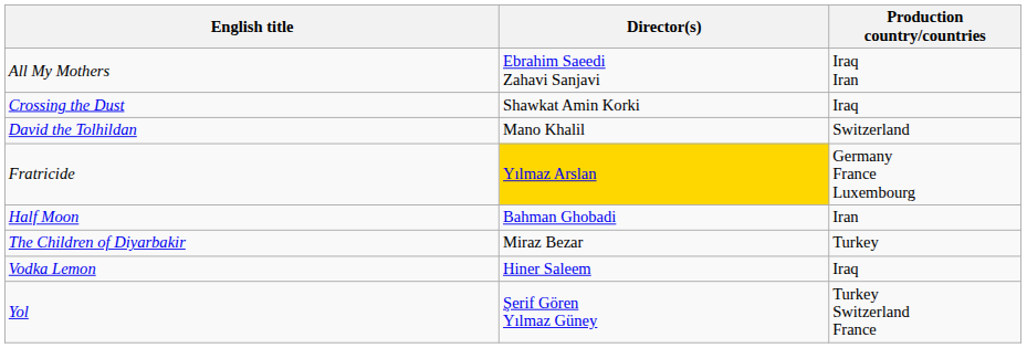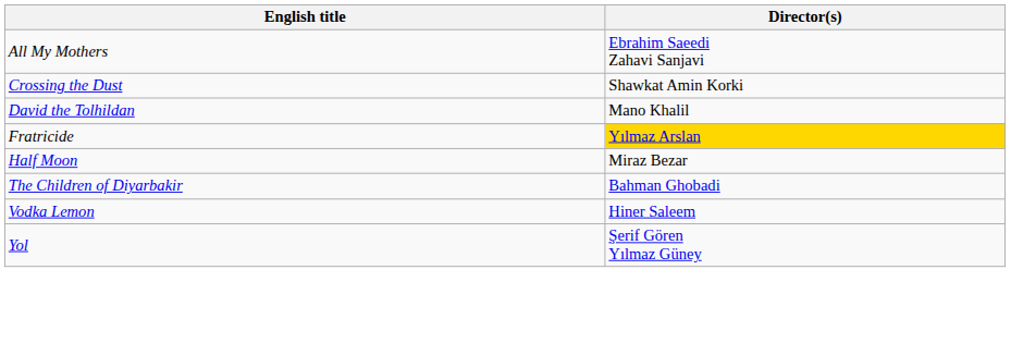 <table class="sortable wikitable" width="80%" cellpadding="5">
 <tr>
 <th width="30%">English title</th>
 <th width="20%">Director(s)</th>
-<th width="10%">Production country/countries</th>
 </tr>
 <tr>
 <td><em>All My Mothers</em></td>
 <td><a href='#'>Ebrahim Saeedi</a><br>Zahavi Sanjavi</td>
-<td>Iraq<br>Iran</td>
 </tr>
 <tr>
 <td><em><a href='#'>Crossing the Dust</a></em></td>
 <td>Shawkat Amin Korki</td>
-<td>Iraq</td>
 </tr>
 <tr>
 <td><em><a href='#'>David the Tolhildan</a></em></td>
 <td>Mano Khalil</td>
-<td>Switzerland</td>
 </tr>
 <tr>
 <td><em>Fratricide</em></td>
 <td style="background: gold;"><a href='#'>Yılmaz Arslan</a></td>
-<td>Germany<br>France<br>Luxembourg</td>
 </tr>
 <tr>
 <td><em><a href='#'>Half Moon</a></em></td>
-<td><a href='#'>Bahman Ghobadi</a></td>
-<td>Iran</td>
+<td>Miraz Bezar</td>
 </tr>
 <tr>
 <td><em><a href='#'>The Children of Diyarbakir</a></em></td>
-<td>Miraz Bezar</td>
-<td>Turkey</td>
+<td><a href='#'>Bahman Ghobadi</a></td>
 </tr>
 <tr>
 <td><em><a href='#'>Vodka Lemon</a></em></td>
 <td><a href='#'>Hiner Saleem</a></td>
-<td>Iraq</td>
 </tr>
 <tr>
 <td><em><a href='#'>Yol</a></em></td>
 <td><a href='#'>Şerif Gören</a><br><a href='#'>Yılmaz Güney</a></td>
-<td>Turkey<br>Switzerland<br>France</td>
 </tr>
 </table>
